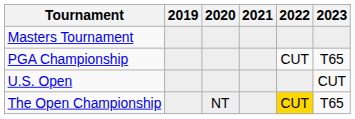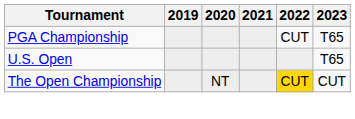 <table class="wikitable" style="font-size:95%;text-align:center;">
 <tr>
 <th>Tournament</th>
 <th>2019</th>
 <th>2020</th>
 <th>2021</th>
 <th>2022</th>
 <th>2023</th>
-</tr>
-<tr>
-<td align=left><a href='#'>Masters Tournament</a></td>
-<td style="background:#eeeeee;"></td>
-<td style="background:#eeeeee;"></td>
-<td style="background:#eeeeee;"></td>
-<td style="background:#eeeeee;"></td>
-<td style="background:#eeeeee;"></td>
 </tr>
 <tr>
 <td align=left><a href='#'>PGA Championship</a></td>
 <td style="background:#eeeeee;"></td>
 <td style="background:#eeeeee;"></td>
 <td style="background:#eeeeee;"></td>
 <td>CUT</td>
 <td>T65</td>
 </tr>
 <tr>
 <td align=left><a href='#'>U.S. Open</a></td>
 <td style="background:#eeeeee;"></td>
 <td style="background:#eeeeee;"></td>
 <td style="background:#eeeeee;"></td>
 <td style="background:#eeeeee;"></td>
-<td>CUT</td>
+<td>T65</td>
 </tr>
 <tr>
 <td align=left><a href='#'>The Open Championship</a></td>
 <td style="background:#eeeeee;"></td>
 <td style="background:#eeeeee;">NT</td>
 <td style="background:#eeeeee;"></td>
 <td style="background: gold;">CUT</td>
-<td>T65</td>
+<td>CUT</td>
 </tr>
 </table>
